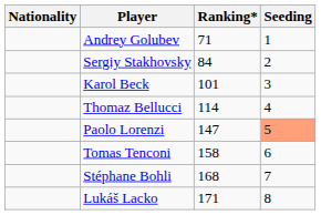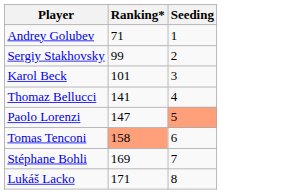 <table class="wikitable" border="1">
 <tr>
-<th>Nationality</th>
 <th>Player</th>
 <th>Ranking*</th>
 <th>Seeding</th>
 </tr>
 <tr>
-<td></td>
 <td><a href='#'>Andrey Golubev</a></td>
 <td>71</td>
 <td>1</td>
 </tr>
 <tr>
-<td></td>
 <td><a href='#'>Sergiy Stakhovsky</a></td>
-<td>84</td>
+<td>99</td>
 <td>2</td>
 </tr>
 <tr>
-<td></td>
 <td><a href='#'>Karol Beck</a></td>
 <td>101</td>
 <td>3</td>
 </tr>
 <tr>
-<td></td>
 <td><a href='#'>Thomaz Bellucci</a></td>
-<td>114</td>
+<td>141</td>
 <td>4</td>
 </tr>
 <tr>
-<td></td>
 <td><a href='#'>Paolo Lorenzi</a></td>
 <td>147</td>
 <td style="background: lightsalmon;">5</td>
 </tr>
 <tr>
-<td></td>
 <td><a href='#'>Tomas Tenconi</a></td>
-<td>158</td>
+<td style="background: lightsalmon;">158</td>
 <td>6</td>
 </tr>
 <tr>
-<td></td>
 <td><a href='#'>Stéphane Bohli</a></td>
-<td>168</td>
+<td>169</td>
 <td>7</td>
 </tr>
 <tr>
-<td></td>
 <td><a href='#'>Lukáš Lacko</a></td>
 <td>171</td>
 <td>8</td>
 </tr>
 </table>
